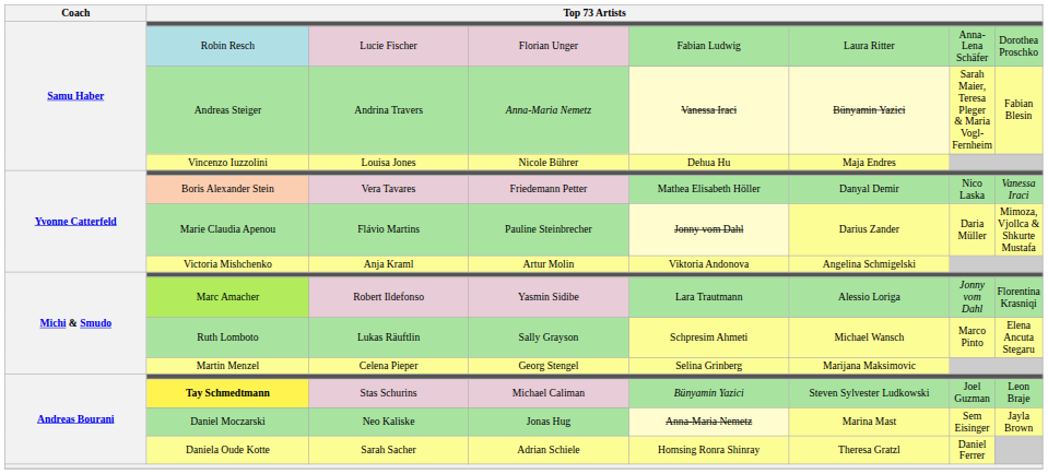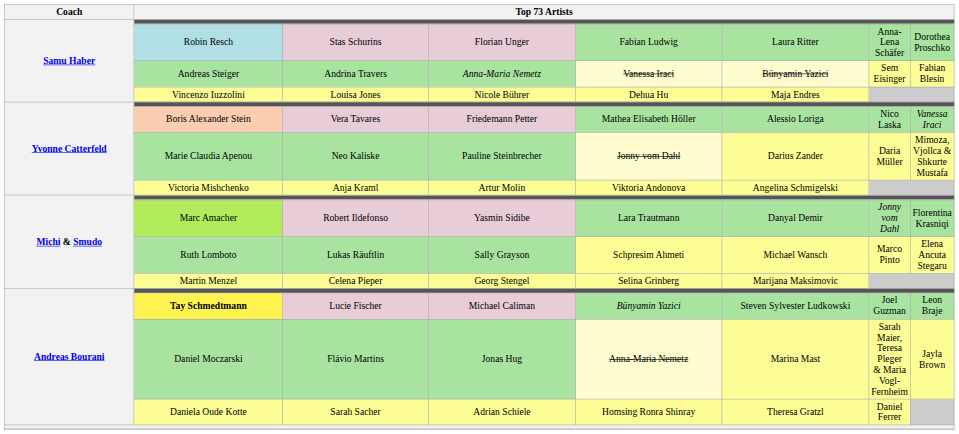 <table class="wikitable" style="text-align:center; width:100%;">
 <tr>
 <th scope="col" style="width:15%;">Coach</th>
 <th scope="col" style="width:85%;" colspan="7">Top 73 Artists</th>
 </tr>
 <tr>
 <th rowspan="4"><a href='#'>Samu Haber</a></th>
 <td colspan=7 style="background:#555555;"></td>
 </tr>
 <tr>
 <td width="17%" style="background:#B0E0E6;">Robin Resch</td>
-<td style="background:#E8CCD7;">Lucie Fischer</td>
+<td width="17%" style="background:#E8CCD7;">Stas Schurins</td>
 <td width="17%" style="background:#E8CCD7;">Florian Unger</td>
 <td width="17%" style="background:#A8E4A0;">Fabian Ludwig</td>
 <td width="17%" style="background:#A8E4A0;">Laura Ritter</td>
 <td width="17%" style="background:#A8E4A0;">Anna-Lena Schäfer</td>
 <td width="17%" style="background:#A8E4A0;">Dorothea Proschko</td>
 </tr>
 <tr>
 <td style="background:#A8E4A0;">Andreas Steiger</td>
 <td style="background:#A8E4A0;">Andrina Travers</td>
 <td style="background:#A8E4A0;"><em>Anna-Maria Nemetz</em></td>
 <td style="background:#FFFDD0;"><s>Vanessa Iraci</s></td>
 <td style="background:#FFFDD0;"><s>Bünyamin Yazici</s></td>
-<td style="background:#FDFD96;">Sarah Maier, Teresa Pleger<br>& Maria Vogl-Fernheim</td>
+<td style="background:#FDFD96;">Sem Eisinger</td>
 <td style="background:#FDFD96;">Fabian Blesin</td>
 </tr>
 <tr>
 <td style="background:#FDFD96;">Vincenzo Iuzzolini</td>
 <td style="background:#FDFD96;">Louisa Jones</td>
 <td style="background:#FDFD96;">Nicole Bührer</td>
 <td style="background:#FDFD96;">Dehua Hu</td>
 <td style="background:#FDFD96;">Maja Endres</td>
 <td colspan=2 style="background:#ccc;"></td>
 </tr>
 <tr>
 <th scope="row" rowspan="4"><a href='#'>Yvonne Catterfeld</a></th>
 <td colspan=7 style="background:#555555;"></td>
 </tr>
 <tr>
 <td style="background:#FBCEB1;">Boris Alexander Stein</td>
 <td style="background:#E8CCD7;">Vera Tavares</td>
 <td style="background:#E8CCD7;">Friedemann Petter</td>
 <td style="background:#A8E4A0;">Mathea Elisabeth Höller</td>
-<td style="background:#A8E4A0;">Danyal Demir</td>
+<td style="background:#A8E4A0;">Alessio Loriga</td>
 <td style="background:#A8E4A0;">Nico Laska</td>
 <td style="background:#A8E4A0;"><em>Vanessa Iraci</em></td>
 </tr>
 <tr>
 <td style="background:#A8E4A0;">Marie Claudia Apenou</td>
-<td style="background:#A8E4A0;">Flávio Martins</td>
+<td style="background:#A8E4A0;">Neo Kaliske</td>
 <td style="background:#A8E4A0;">Pauline Steinbrecher</td>
 <td style="background:#FFFDD0;"><s>Jonny vom Dahl</s></td>
 <td style="background:#FDFD96;">Darius Zander</td>
 <td style="background:#FDFD96;">Daria Müller</td>
 <td style="background:#FDFD96;">Mimoza, Vjollca & Shkurte Mustafa</td>
 </tr>
 <tr>
 <td style="background:#FDFD96;">Victoria Mishchenko</td>
 <td style="background:#FDFD96;">Anja Kraml</td>
 <td style="background:#FDFD96;">Artur Molin</td>
 <td style="background:#FDFD96;">Viktoria Andonova</td>
 <td style="background:#FDFD96;">Angelina Schmigelski</td>
 <td colspan=2 style="background:#ccc;"></td>
 </tr>
 <tr>
 <th scope="row" rowspan="4"><a href='#'>Michi</a> & <a href='#'>Smudo</a></th>
 <td colspan=7 style="background:#555555;"></td>
 </tr>
 <tr>
 <td style="background:#B2EC5D;">Marc Amacher</td>
 <td style="background:#E8CCD7;">Robert Ildefonso</td>
 <td style="background:#E8CCD7;">Yasmin Sidibe</td>
 <td style="background:#A8E4A0;">Lara Trautmann</td>
-<td style="background:#A8E4A0;">Alessio Loriga</td>
+<td style="background:#A8E4A0;">Danyal Demir</td>
 <td style="background:#A8E4A0;"><em>Jonny vom Dahl</em></td>
 <td style="background:#A8E4A0;">Florentina Krasniqi</td>
 </tr>
 <tr>
 <td style="background:#A8E4A0;">Ruth Lomboto</td>
 <td style="background:#A8E4A0;">Lukas Räuftlin</td>
 <td style="background:#A8E4A0;">Sally Grayson</td>
 <td style="background:#FDFD96;">Schpresim Ahmeti</td>
 <td style="background:#FDFD96;">Michael Wansch</td>
 <td style="background:#FDFD96;">Marco Pinto</td>
 <td style="background:#FDFD96;">Elena Ancuta Stegaru</td>
 </tr>
 <tr>
 <td style="background:#FDFD96;">Martin Menzel</td>
 <td style="background:#FDFD96;">Celena Pieper</td>
 <td style="background:#FDFD96;">Georg Stengel</td>
 <td style="background:#FDFD96;">Selina Grinberg</td>
 <td style="background:#FDFD96;">Marijana Maksimovic</td>
 <td colspan=2 style="background:#ccc;"></td>
 </tr>
 <tr>
 <th scope="row" rowspan="4"><a href='#'>Andreas Bourani</a></th>
 <td colspan=7 style="background:#555555;"></td>
 </tr>
 <tr>
 <td style="background:#FFF44F;"><strong>Tay Schmedtmann</strong></td>
-<td width="17%" style="background:#E8CCD7;">Stas Schurins</td>
+<td style="background:#E8CCD7;">Lucie Fischer</td>
 <td style="background:#E8CCD7;">Michael Caliman</td>
 <td style="background:#A8E4A0;"><em>Bünyamin Yazici</em></td>
 <td style="background:#A8E4A0;">Steven Sylvester Ludkowski</td>
 <td style="background:#A8E4A0;">Joel Guzman</td>
 <td style="background:#A8E4A0;">Leon Braje</td>
 </tr>
 <tr>
 <td style="background:#A8E4A0;">Daniel Moczarski</td>
-<td style="background:#A8E4A0;">Neo Kaliske</td>
+<td style="background:#A8E4A0;">Flávio Martins</td>
 <td style="background:#A8E4A0;">Jonas Hug</td>
 <td style="background:#FFFDD0;"><s>Anna-Maria Nemetz</s></td>
 <td style="background:#FDFD96;">Marina Mast</td>
-<td style="background:#FDFD96;">Sem Eisinger</td>
+<td style="background:#FDFD96;">Sarah Maier, Teresa Pleger<br>& Maria Vogl-Fernheim</td>
 <td style="background:#FDFD96;">Jayla Brown</td>
 </tr>
 <tr>
 <td style="background:#FDFD96;">Daniela Oude Kotte</td>
 <td style="background:#FDFD96;">Sarah Sacher</td>
 <td style="background:#FDFD96;">Adrian Schiele</td>
 <td style="background:#FDFD96;">Homsing Ronra Shinray</td>
 <td style="background:#FDFD96;">Theresa Gratzl</td>
 <td style="background:#FDFD96;">Daniel Ferrer</td>
 <td style="background:#ccc;"></td>
 </tr>
 <tr>
 <th style="font-size:90%; line-height:12px;" colspan="8"><small></small></th>
 </tr>
 <tr>
 </tr>
 </table>
